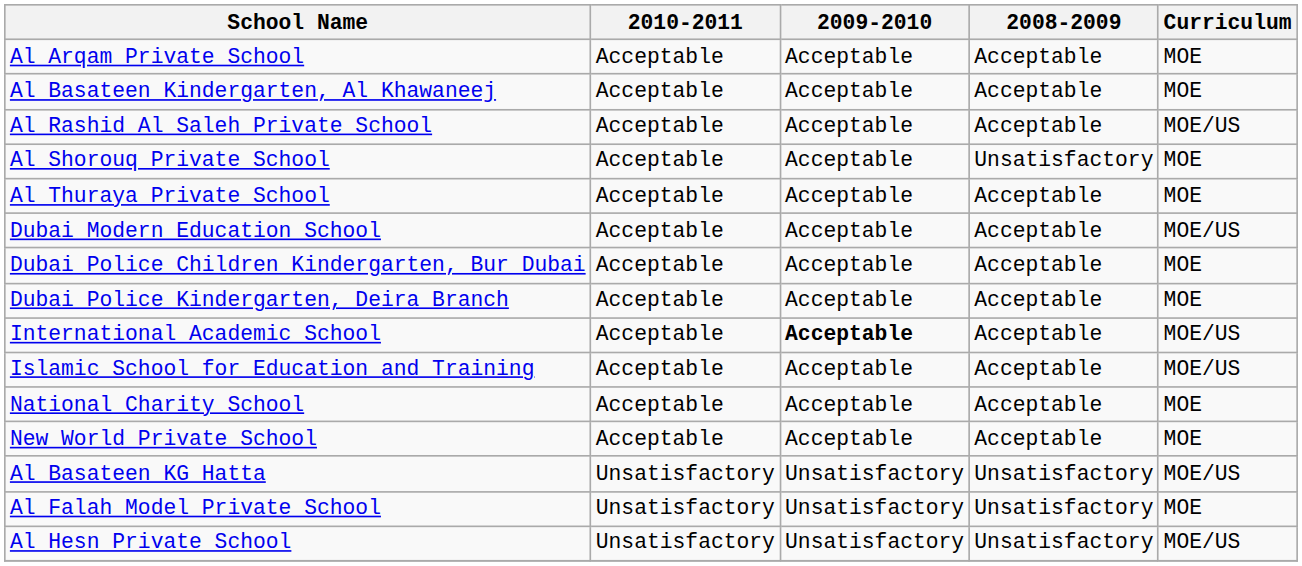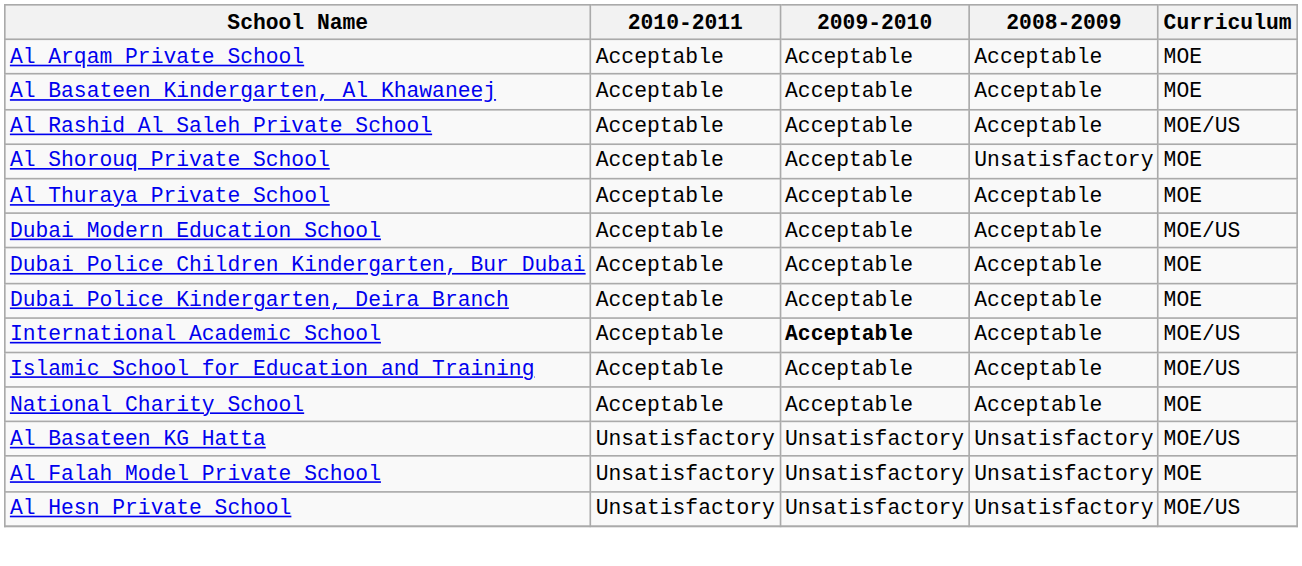 <table class="wikitable sortable">
 <tr>
 <th>School Name</th>
 <th>2010-2011</th>
 <th>2009-2010</th>
 <th>2008-2009</th>
 <th>Curriculum</th>
 </tr>
 <tr>
 <td><a href='#'>Al Arqam Private School</a></td>
 <td>Acceptable</td>
 <td>Acceptable</td>
 <td>Acceptable</td>
 <td>MOE</td>
 </tr>
 <tr>
 <td><a href='#'>Al Basateen Kindergarten, Al Khawaneej</a></td>
 <td>Acceptable</td>
 <td>Acceptable</td>
 <td>Acceptable</td>
 <td>MOE</td>
 </tr>
 <tr>
 <td><a href='#'>Al Rashid Al Saleh Private School</a></td>
 <td>Acceptable</td>
 <td>Acceptable</td>
 <td>Acceptable</td>
 <td>MOE/US</td>
 </tr>
 <tr>
 <td><a href='#'>Al Shorouq Private School</a></td>
 <td>Acceptable</td>
 <td>Acceptable</td>
 <td>Unsatisfactory</td>
 <td>MOE</td>
 </tr>
 <tr>
 <td><a href='#'>Al Thuraya Private School</a></td>
 <td>Acceptable</td>
 <td>Acceptable</td>
 <td>Acceptable</td>
 <td>MOE</td>
 </tr>
 <tr>
 <td><a href='#'>Dubai Modern Education School</a></td>
 <td>Acceptable</td>
 <td>Acceptable</td>
 <td>Acceptable</td>
 <td>MOE/US</td>
 </tr>
 <tr>
 <td><a href='#'>Dubai Police Children Kindergarten, Bur Dubai</a></td>
 <td>Acceptable</td>
 <td>Acceptable</td>
 <td>Acceptable</td>
 <td>MOE</td>
 </tr>
 <tr>
 <td><a href='#'>Dubai Police Kindergarten, Deira Branch</a></td>
 <td>Acceptable</td>
 <td>Acceptable</td>
 <td>Acceptable</td>
 <td>MOE</td>
 </tr>
 <tr>
 <td><a href='#'>International Academic School</a></td>
 <td>Acceptable</td>
 <td><strong>Acceptable</strong></td>
 <td>Acceptable</td>
 <td>MOE/US</td>
 </tr>
 <tr>
 <td><a href='#'>Islamic School for Education and Training</a></td>
 <td>Acceptable</td>
 <td>Acceptable</td>
 <td>Acceptable</td>
 <td>MOE/US</td>
 </tr>
 <tr>
 <td><a href='#'>National Charity School</a></td>
 <td>Acceptable</td>
 <td>Acceptable</td>
 <td>Acceptable</td>
 <td>MOE</td>
 </tr>
 <tr>
-<td><a href='#'>New World Private School</a></td>
-<td>Acceptable</td>
-<td>Acceptable</td>
-<td>Acceptable</td>
-<td>MOE</td>
-</tr>
-<tr>
 <td><a href='#'>Al Basateen KG Hatta</a></td>
 <td>Unsatisfactory</td>
 <td>Unsatisfactory</td>
 <td>Unsatisfactory</td>
 <td>MOE/US</td>
 </tr>
 <tr>
 <td><a href='#'>Al Falah Model Private School</a></td>
 <td>Unsatisfactory</td>
 <td>Unsatisfactory</td>
 <td>Unsatisfactory</td>
 <td>MOE</td>
 </tr>
 <tr>
 <td><a href='#'>Al Hesn Private School</a></td>
 <td>Unsatisfactory</td>
 <td>Unsatisfactory</td>
 <td>Unsatisfactory</td>
 <td>MOE/US</td>
 </tr>
 <tr>
 </tr>
 </table>
